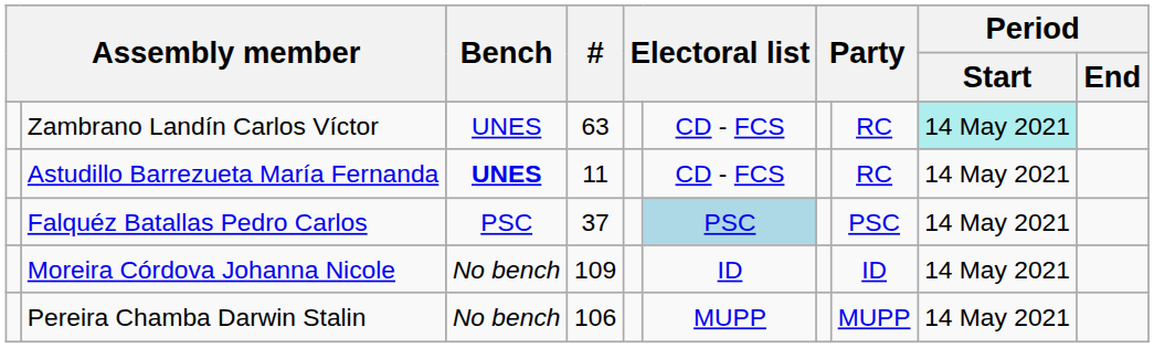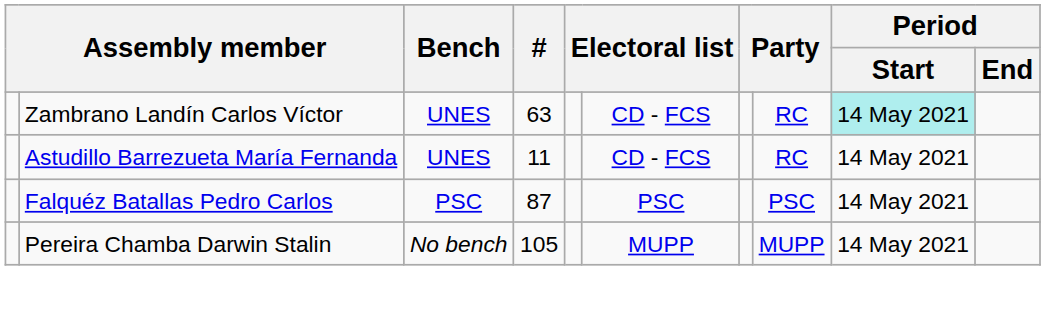 <table class="wikitable sortable" style="text-align:center; margin:auto;">
 <tr>
 <th colspan="2" rowspan="2">Assembly member</th>
 <th rowspan="2">Bench</th>
 <th rowspan="2">#</th>
 <th colspan="2" rowspan="2">Electoral list</th>
 <th colspan="2" rowspan="2">Party</th>
 <th colspan="2">Period</th>
 </tr>
 <tr>
 <th>Start</th>
 <th>End</th>
 </tr>
 <tr>
 <td></td>
 <td align="left"><small>Zambrano Landín Carlos Víctor</small></td>
 <td><small><a href='#'>UNES</a></small></td>
 <td><small>63</small></td>
 <td></td>
 <td><small><a href='#'>CD</a> - <a href='#'>FCS</a></small></td>
 <td></td>
 <td><small><a href='#'>RC</a></small></td>
 <td style="background: paleturquoise;"><small>14 May 2021</small></td>
 <td></td>
 </tr>
 <tr>
 <td></td>
 <td align="left"><small><a href='#'>Astudillo Barrezueta María Fernanda</a></small></td>
-<td><strong><small><a href='#'>UNES</a></small></strong></td>
+<td><small><a href='#'>UNES</a></small></td>
 <td><small>11</small></td>
 <td></td>
 <td><small><a href='#'>CD</a> - <a href='#'>FCS</a></small></td>
 <td></td>
 <td><small><a href='#'>RC</a></small></td>
 <td><small>14 May 2021</small></td>
 <td></td>
 </tr>
 <tr>
 <td></td>
 <td align="left"><a href='#'><small>Falquéz Batallas Pedro Carlos</small></a></td>
 <td><small><a href='#'>PSC</a></small></td>
-<td><small>37</small></td>
+<td><small>87</small></td>
 <td></td>
-<td style="background: lightblue;"><small><a href='#'>PSC</a></small></td>
+<td><small><a href='#'>PSC</a></small></td>
 <td></td>
 <td><small><a href='#'>PSC</a></small></td>
 <td><small>14 May 2021</small></td>
 <td></td>
 </tr>
 <tr>
 <td></td>
-<td align="left"><small><a href='#'>Moreira Córdova Johanna Nicole</a></small></td>
-<td><em><small>No bench</small></em></td>
-<td><small>109</small></td>
-<td></td>
-<td><small><a href='#'>ID</a></small></td>
-<td></td>
-<td><small><a href='#'>ID</a></small></td>
-<td><small>14 May 2021</small></td>
-<td></td>
-</tr>
-<tr>
-<td></td>
 <td align="left"><small>Pereira Chamba Darwin Stalin</small></td>
 <td><em><small>No bench</small></em></td>
-<td><small>106</small></td>
+<td><small>105</small></td>
 <td></td>
 <td><small><a href='#'>MUPP</a></small></td>
 <td></td>
 <td><small><a href='#'>MUPP</a></small></td>
 <td><small>14 May 2021</small></td>
 <td></td>
 </tr>
 </table>
